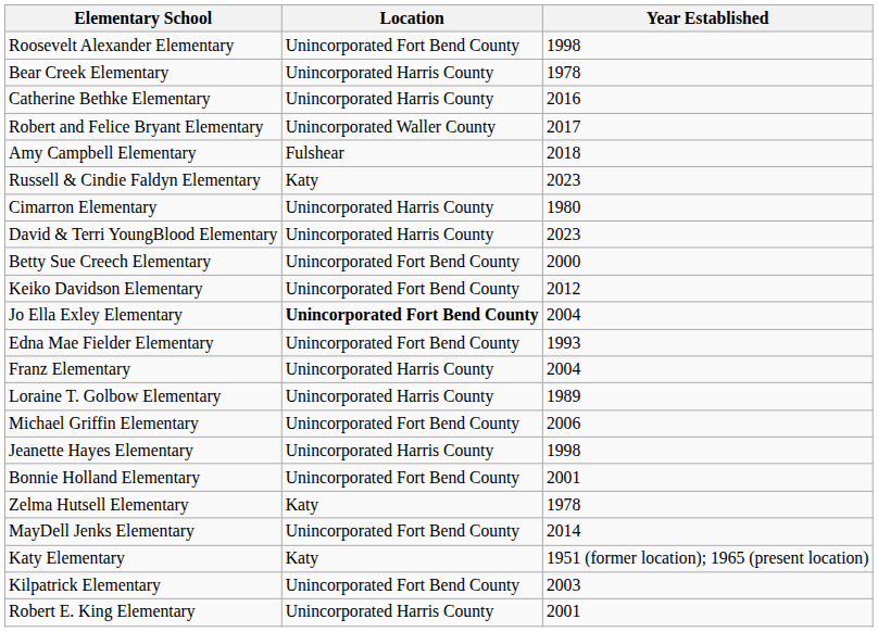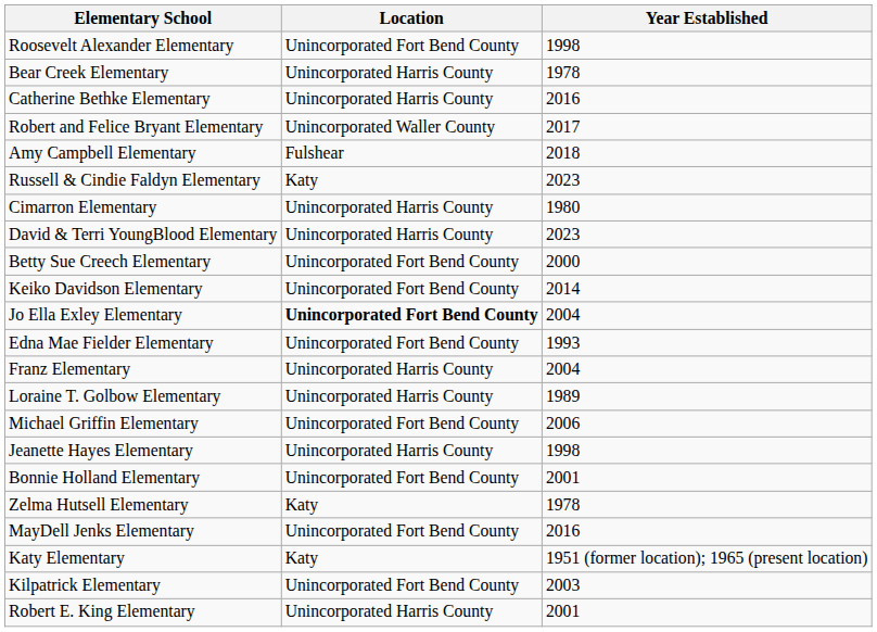 <table class="wikitable sortable">
 <tr>
 <th>Elementary School</th>
 <th>Location</th>
 <th>Year Established</th>
 </tr>
 <tr>
 <td>Roosevelt Alexander Elementary</td>
 <td>Unincorporated Fort Bend County</td>
 <td>1998</td>
 </tr>
 <tr>
 <td>Bear Creek Elementary</td>
 <td>Unincorporated Harris County</td>
 <td>1978</td>
 </tr>
 <tr>
 <td>Catherine Bethke Elementary</td>
 <td>Unincorporated Harris County</td>
 <td>2016</td>
 </tr>
 <tr>
 <td>Robert and Felice Bryant Elementary</td>
 <td>Unincorporated Waller County</td>
 <td>2017</td>
 </tr>
 <tr>
 <td>Amy Campbell Elementary</td>
 <td>Fulshear</td>
 <td>2018</td>
 </tr>
 <tr>
 <td>Russell & Cindie Faldyn Elementary</td>
 <td>Katy</td>
 <td>2023</td>
 </tr>
 <tr>
 <td>Cimarron Elementary</td>
 <td>Unincorporated Harris County</td>
 <td>1980</td>
 </tr>
 <tr>
 <td>David & Terri YoungBlood Elementary</td>
 <td>Unincorporated Harris County</td>
 <td>2023</td>
 </tr>
 <tr>
 <td>Betty Sue Creech Elementary</td>
 <td>Unincorporated Fort Bend County</td>
 <td>2000</td>
 </tr>
 <tr>
 <td>Keiko Davidson Elementary</td>
 <td>Unincorporated Fort Bend County</td>
-<td>2012</td>
+<td>2014</td>
 </tr>
 <tr>
 <td>Jo Ella Exley Elementary</td>
 <td><strong>Unincorporated Fort Bend County</strong></td>
 <td>2004</td>
 </tr>
 <tr>
 <td>Edna Mae Fielder Elementary</td>
 <td>Unincorporated Fort Bend County</td>
 <td>1993</td>
 </tr>
 <tr>
 <td>Franz Elementary</td>
 <td>Unincorporated Harris County</td>
 <td>2004</td>
 </tr>
 <tr>
 <td>Loraine T. Golbow Elementary</td>
 <td>Unincorporated Harris County</td>
 <td>1989</td>
 </tr>
 <tr>
 <td>Michael Griffin Elementary</td>
 <td>Unincorporated Fort Bend County</td>
 <td>2006</td>
 </tr>
 <tr>
 <td>Jeanette Hayes Elementary</td>
 <td>Unincorporated Harris County</td>
 <td>1998</td>
 </tr>
 <tr>
 <td>Bonnie Holland Elementary</td>
 <td>Unincorporated Fort Bend County</td>
 <td>2001</td>
 </tr>
 <tr>
 <td>Zelma Hutsell Elementary</td>
 <td>Katy</td>
 <td>1978</td>
 </tr>
 <tr>
 <td>MayDell Jenks Elementary</td>
 <td>Unincorporated Fort Bend County</td>
-<td>2014</td>
+<td>2016</td>
 </tr>
 <tr>
 <td>Katy Elementary</td>
 <td>Katy</td>
 <td>1951 (former location); 1965 (present location)</td>
 </tr>
 <tr>
 <td>Kilpatrick Elementary</td>
 <td>Unincorporated Fort Bend County</td>
 <td>2003</td>
 </tr>
 <tr>
 <td>Robert E. King Elementary</td>
 <td>Unincorporated Harris County</td>
 <td>2001</td>
 </tr>
 </table>
